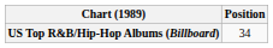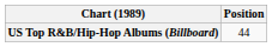 <table class="wikitable plainrowheaders" style="text-align:center">
 <tr>
 <th scope="col">Chart (1989)</th>
 <th scope="col">Position</th>
 </tr>
 <tr>
 <th scope="row">US Top R&B/Hip-Hop Albums (<em>Billboard</em>)</th>
-<td>34</td>
+<td>44</td>
 </tr>
 </table>
